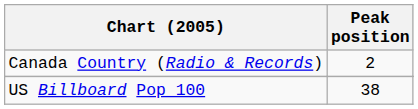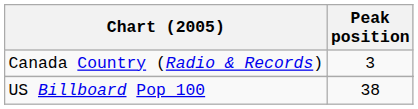 <table class="wikitable sortable">
 <tr>
 <th>Chart (2005)</th>
 <th>Peak<br>position</th>
 </tr>
 <tr>
 <td align="left">Canada <a href='#'>Country</a> (<em><a href='#'>Radio & Records</a></em>)</td>
-<td align="center">2</td>
+<td align="center">3</td>
 </tr>
 <tr>
 </tr>
 <tr>
 </tr>
 <tr>
 <td>US <em><a href='#'>Billboard</a></em> <a href='#'>Pop 100</a></td>
 <td align="center">38</td>
 </tr>
 </table>
